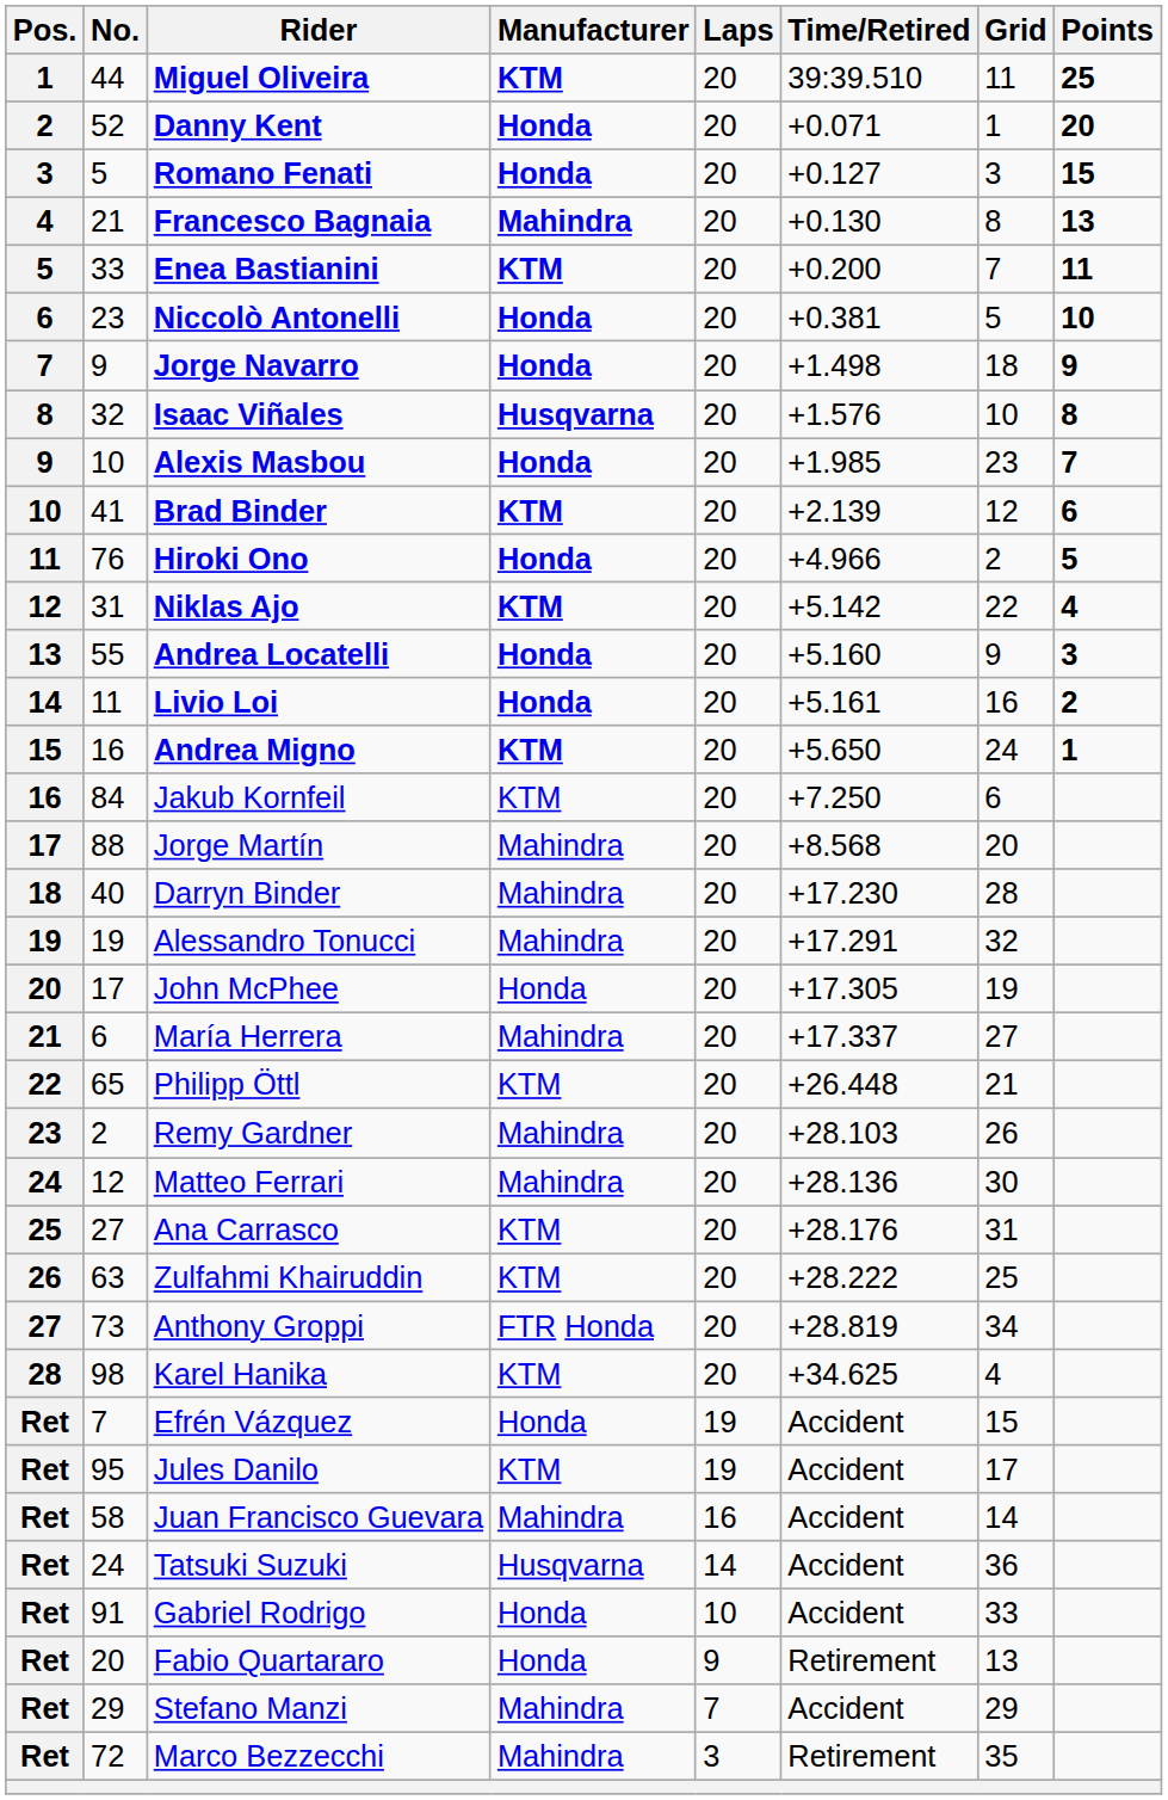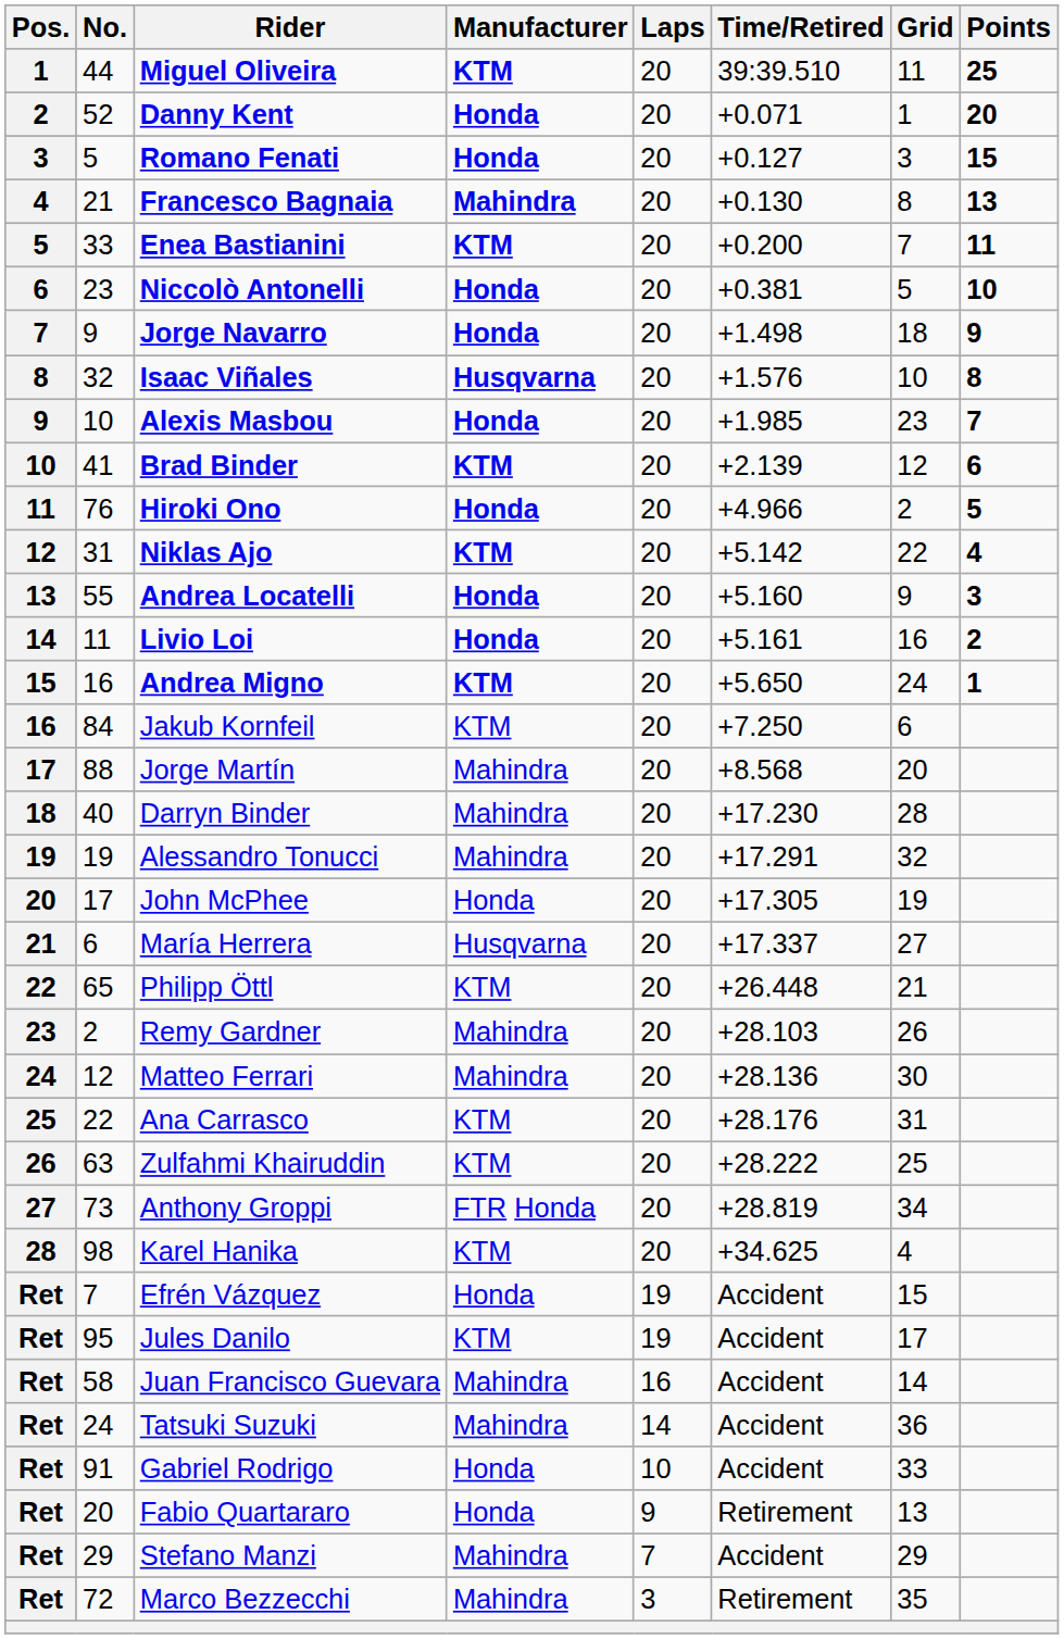 <table class="wikitable" style="font-size: 95%;">
 <tr>
 <th>Pos.</th>
 <th>No.</th>
 <th>Rider</th>
 <th>Manufacturer</th>
 <th>Laps</th>
 <th>Time/Retired</th>
 <th>Grid</th>
 <th>Points</th>
 </tr>
 <tr>
 <th>1</th>
 <td>44</td>
 <td> <strong><a href='#'>Miguel Oliveira</a></strong></td>
 <td><strong><a href='#'>KTM</a></strong></td>
 <td>20</td>
 <td>39:39.510</td>
 <td>11</td>
 <td><strong>25</strong></td>
 </tr>
 <tr>
 <th>2</th>
 <td>52</td>
 <td> <strong><a href='#'>Danny Kent</a></strong></td>
 <td><strong><a href='#'>Honda</a></strong></td>
 <td>20</td>
 <td>+0.071</td>
 <td>1</td>
 <td><strong>20</strong></td>
 </tr>
 <tr>
 <th>3</th>
 <td>5</td>
 <td> <strong><a href='#'>Romano Fenati</a></strong></td>
 <td><strong><a href='#'>Honda</a></strong></td>
 <td>20</td>
 <td>+0.127</td>
 <td>3</td>
 <td><strong>15</strong></td>
 </tr>
 <tr>
 <th>4</th>
 <td>21</td>
 <td> <strong><a href='#'>Francesco Bagnaia</a></strong></td>
 <td><strong><a href='#'>Mahindra</a></strong></td>
 <td>20</td>
 <td>+0.130</td>
 <td>8</td>
 <td><strong>13</strong></td>
 </tr>
 <tr>
 <th>5</th>
 <td>33</td>
 <td> <strong><a href='#'>Enea Bastianini</a></strong></td>
 <td><strong><a href='#'>KTM</a></strong></td>
 <td>20</td>
 <td>+0.200</td>
 <td>7</td>
 <td><strong>11</strong></td>
 </tr>
 <tr>
 <th>6</th>
 <td>23</td>
 <td> <strong><a href='#'>Niccolò Antonelli</a></strong></td>
 <td><strong><a href='#'>Honda</a></strong></td>
 <td>20</td>
 <td>+0.381</td>
 <td>5</td>
 <td><strong>10</strong></td>
 </tr>
 <tr>
 <th>7</th>
 <td>9</td>
 <td> <strong><a href='#'>Jorge Navarro</a></strong></td>
 <td><strong><a href='#'>Honda</a></strong></td>
 <td>20</td>
 <td>+1.498</td>
 <td>18</td>
 <td><strong>9</strong></td>
 </tr>
 <tr>
 <th>8</th>
 <td>32</td>
 <td> <strong><a href='#'>Isaac Viñales</a></strong></td>
 <td><strong><a href='#'>Husqvarna</a></strong></td>
 <td>20</td>
 <td>+1.576</td>
 <td>10</td>
 <td><strong>8</strong></td>
 </tr>
 <tr>
 <th>9</th>
 <td>10</td>
 <td> <strong><a href='#'>Alexis Masbou</a></strong></td>
 <td><strong><a href='#'>Honda</a></strong></td>
 <td>20</td>
 <td>+1.985</td>
 <td>23</td>
 <td><strong>7</strong></td>
 </tr>
 <tr>
 <th>10</th>
 <td>41</td>
 <td> <strong><a href='#'>Brad Binder</a></strong></td>
 <td><strong><a href='#'>KTM</a></strong></td>
 <td>20</td>
 <td>+2.139</td>
 <td>12</td>
 <td><strong>6</strong></td>
 </tr>
 <tr>
 <th>11</th>
 <td>76</td>
 <td> <strong><a href='#'>Hiroki Ono</a></strong></td>
 <td><strong><a href='#'>Honda</a></strong></td>
 <td>20</td>
 <td>+4.966</td>
 <td>2</td>
 <td><strong>5</strong></td>
 </tr>
 <tr>
 <th>12</th>
 <td>31</td>
 <td> <strong><a href='#'>Niklas Ajo</a></strong></td>
 <td><strong><a href='#'>KTM</a></strong></td>
 <td>20</td>
 <td>+5.142</td>
 <td>22</td>
 <td><strong>4</strong></td>
 </tr>
 <tr>
 <th>13</th>
 <td>55</td>
 <td> <strong><a href='#'>Andrea Locatelli</a></strong></td>
 <td><strong><a href='#'>Honda</a></strong></td>
 <td>20</td>
 <td>+5.160</td>
 <td>9</td>
 <td><strong>3</strong></td>
 </tr>
 <tr>
 <th>14</th>
 <td>11</td>
 <td> <strong><a href='#'>Livio Loi</a></strong></td>
 <td><strong><a href='#'>Honda</a></strong></td>
 <td>20</td>
 <td>+5.161</td>
 <td>16</td>
 <td><strong>2</strong></td>
 </tr>
 <tr>
 <th>15</th>
 <td>16</td>
 <td> <strong><a href='#'>Andrea Migno</a></strong></td>
 <td><strong><a href='#'>KTM</a></strong></td>
 <td>20</td>
 <td>+5.650</td>
 <td>24</td>
 <td><strong>1</strong></td>
 </tr>
 <tr>
 <th>16</th>
 <td>84</td>
 <td> <a href='#'>Jakub Kornfeil</a></td>
 <td><a href='#'>KTM</a></td>
 <td>20</td>
 <td>+7.250</td>
 <td>6</td>
 <td></td>
 </tr>
 <tr>
 <th>17</th>
 <td>88</td>
 <td> <a href='#'>Jorge Martín</a></td>
 <td><a href='#'>Mahindra</a></td>
 <td>20</td>
 <td>+8.568</td>
 <td>20</td>
 <td></td>
 </tr>
 <tr>
 <th>18</th>
 <td>40</td>
 <td> <a href='#'>Darryn Binder</a></td>
 <td><a href='#'>Mahindra</a></td>
 <td>20</td>
 <td>+17.230</td>
 <td>28</td>
 <td></td>
 </tr>
 <tr>
 <th>19</th>
 <td>19</td>
 <td> <a href='#'>Alessandro Tonucci</a></td>
 <td><a href='#'>Mahindra</a></td>
 <td>20</td>
 <td>+17.291</td>
 <td>32</td>
 <td></td>
 </tr>
 <tr>
 <th>20</th>
 <td>17</td>
 <td> <a href='#'>John McPhee</a></td>
 <td><a href='#'>Honda</a></td>
 <td>20</td>
 <td>+17.305</td>
 <td>19</td>
 <td></td>
 </tr>
 <tr>
 <th>21</th>
 <td>6</td>
 <td> <a href='#'>María Herrera</a></td>
-<td><a href='#'>Mahindra</a></td>
+<td><a href='#'>Husqvarna</a></td>
 <td>20</td>
 <td>+17.337</td>
 <td>27</td>
 <td></td>
 </tr>
 <tr>
 <th>22</th>
 <td>65</td>
 <td> <a href='#'>Philipp Öttl</a></td>
 <td><a href='#'>KTM</a></td>
 <td>20</td>
 <td>+26.448</td>
 <td>21</td>
 <td></td>
 </tr>
 <tr>
 <th>23</th>
 <td>2</td>
 <td> <a href='#'>Remy Gardner</a></td>
 <td><a href='#'>Mahindra</a></td>
 <td>20</td>
 <td>+28.103</td>
 <td>26</td>
 <td></td>
 </tr>
 <tr>
 <th>24</th>
 <td>12</td>
 <td> <a href='#'>Matteo Ferrari</a></td>
 <td><a href='#'>Mahindra</a></td>
 <td>20</td>
 <td>+28.136</td>
 <td>30</td>
 <td></td>
 </tr>
 <tr>
 <th>25</th>
-<td>27</td>
+<td>22</td>
 <td> <a href='#'>Ana Carrasco</a></td>
 <td><a href='#'>KTM</a></td>
 <td>20</td>
 <td>+28.176</td>
 <td>31</td>
 <td></td>
 </tr>
 <tr>
 <th>26</th>
 <td>63</td>
 <td> <a href='#'>Zulfahmi Khairuddin</a></td>
 <td><a href='#'>KTM</a></td>
 <td>20</td>
 <td>+28.222</td>
 <td>25</td>
 <td></td>
 </tr>
 <tr>
 <th>27</th>
 <td>73</td>
 <td> <a href='#'>Anthony Groppi</a></td>
 <td><a href='#'>FTR</a> <a href='#'>Honda</a></td>
 <td>20</td>
 <td>+28.819</td>
 <td>34</td>
 <td></td>
 </tr>
 <tr>
 <th>28</th>
 <td>98</td>
 <td> <a href='#'>Karel Hanika</a></td>
 <td><a href='#'>KTM</a></td>
 <td>20</td>
 <td>+34.625</td>
 <td>4</td>
 <td></td>
 </tr>
 <tr>
 <th>Ret</th>
 <td>7</td>
 <td> <a href='#'>Efrén Vázquez</a></td>
 <td><a href='#'>Honda</a></td>
 <td>19</td>
 <td>Accident</td>
 <td>15</td>
 <td></td>
 </tr>
 <tr>
 <th>Ret</th>
 <td>95</td>
 <td> <a href='#'>Jules Danilo</a></td>
 <td><a href='#'>KTM</a></td>
 <td>19</td>
 <td>Accident</td>
 <td>17</td>
 <td></td>
 </tr>
 <tr>
 <th>Ret</th>
 <td>58</td>
 <td> <a href='#'>Juan Francisco Guevara</a></td>
 <td><a href='#'>Mahindra</a></td>
 <td>16</td>
 <td>Accident</td>
 <td>14</td>
 <td></td>
 </tr>
 <tr>
 <th>Ret</th>
 <td>24</td>
 <td> <a href='#'>Tatsuki Suzuki</a></td>
-<td><a href='#'>Husqvarna</a></td>
+<td><a href='#'>Mahindra</a></td>
 <td>14</td>
 <td>Accident</td>
 <td>36</td>
 <td></td>
 </tr>
 <tr>
 <th>Ret</th>
 <td>91</td>
 <td> <a href='#'>Gabriel Rodrigo</a></td>
 <td><a href='#'>Honda</a></td>
 <td>10</td>
 <td>Accident</td>
 <td>33</td>
 <td></td>
 </tr>
 <tr>
 <th>Ret</th>
 <td>20</td>
 <td> <a href='#'>Fabio Quartararo</a></td>
 <td><a href='#'>Honda</a></td>
 <td>9</td>
 <td>Retirement</td>
 <td>13</td>
 <td></td>
 </tr>
 <tr>
 <th>Ret</th>
 <td>29</td>
 <td> <a href='#'>Stefano Manzi</a></td>
 <td><a href='#'>Mahindra</a></td>
 <td>7</td>
 <td>Accident</td>
 <td>29</td>
 <td></td>
 </tr>
 <tr>
 <th>Ret</th>
 <td>72</td>
 <td> <a href='#'>Marco Bezzecchi</a></td>
 <td><a href='#'>Mahindra</a></td>
 <td>3</td>
 <td>Retirement</td>
 <td>35</td>
 <td></td>
 </tr>
 <tr>
 <th colspan=8></th>
 </tr>
 </table>
